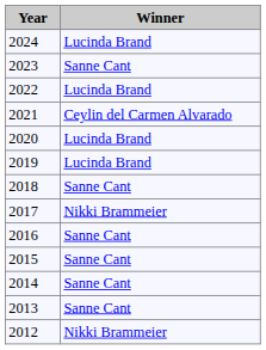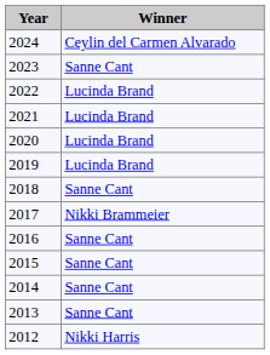 <table bgcolor="#f7f8ff" cellpadding="3" cellspacing="0" border="1" style="font-size: 95%; border: gray solid 1px; border-collapse: collapse;">
 <tr bgcolor="#CCCCCC">
 <td align="center" width="50"><strong>Year</strong></td>
 <td align="center" width="200"><strong>Winner</strong></td>
 </tr>
 <tr align="left">
 <td>2024</td>
-<td> <a href='#'>Lucinda Brand</a></td>
+<td> <a href='#'>Ceylin del Carmen Alvarado</a></td>
 </tr>
 <tr align="left">
 <td>2023</td>
 <td> <a href='#'>Sanne Cant</a></td>
 </tr>
 <tr align="left">
 <td>2022</td>
 <td> <a href='#'>Lucinda Brand</a></td>
 </tr>
 <tr align="left">
 <td>2021</td>
-<td> <a href='#'>Ceylin del Carmen Alvarado</a></td>
+<td> <a href='#'>Lucinda Brand</a></td>
 </tr>
 <tr align="left">
 <td>2020</td>
 <td> <a href='#'>Lucinda Brand</a></td>
 </tr>
 <tr align="left">
 <td>2019</td>
 <td> <a href='#'>Lucinda Brand</a></td>
 </tr>
 <tr align="left">
 <td>2018</td>
 <td> <a href='#'>Sanne Cant</a></td>
 </tr>
 <tr align="left">
 <td>2017</td>
 <td> <a href='#'>Nikki Brammeier</a></td>
 </tr>
 <tr align="left">
 <td>2016</td>
 <td> <a href='#'>Sanne Cant</a></td>
 </tr>
 <tr align="left">
 <td>2015</td>
 <td> <a href='#'>Sanne Cant</a></td>
 </tr>
 <tr align="left">
 <td>2014</td>
 <td> <a href='#'>Sanne Cant</a></td>
 </tr>
 <tr align="left">
 <td>2013</td>
 <td> <a href='#'>Sanne Cant</a></td>
 </tr>
 <tr align="left">
 <td>2012</td>
-<td> <a href='#'>Nikki Brammeier</a></td>
+<td> <a href='#'>Nikki Harris</a></td>
 </tr>
 </table>
